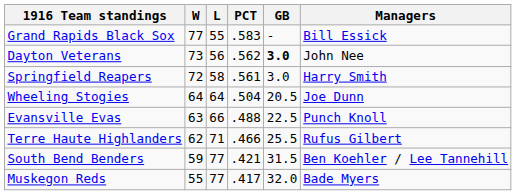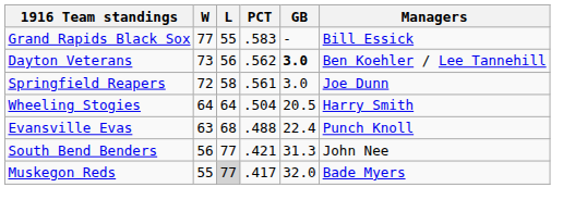 <table class="wikitable">
 <tr>
 <th>1916 Team standings</th>
 <th>W</th>
 <th>L</th>
 <th>PCT</th>
 <th>GB</th>
 <th>Managers</th>
 </tr>
 <tr>
 <td><a href='#'>Grand Rapids Black Sox</a></td>
 <td>77</td>
 <td>55</td>
 <td>.583</td>
 <td>-</td>
 <td><a href='#'>Bill Essick</a></td>
 </tr>
 <tr>
 <td><a href='#'>Dayton Veterans</a></td>
 <td>73</td>
 <td>56</td>
 <td>.562</td>
 <td><strong>3.0</strong></td>
-<td>John Nee</td>
+<td><a href='#'>Ben Koehler</a> / <a href='#'>Lee Tannehill</a></td>
 </tr>
 <tr>
 <td><a href='#'>Springfield Reapers</a></td>
 <td>72</td>
 <td>58</td>
 <td>.561</td>
 <td>3.0</td>
-<td><a href='#'>Harry Smith</a></td>
+<td><a href='#'>Joe Dunn</a></td>
 </tr>
 <tr>
 <td><a href='#'>Wheeling Stogies</a></td>
 <td>64</td>
 <td>64</td>
 <td>.504</td>
 <td>20.5</td>
-<td><a href='#'>Joe Dunn</a></td>
+<td><a href='#'>Harry Smith</a></td>
 </tr>
 <tr>
 <td><a href='#'>Evansville Evas</a></td>
 <td>63</td>
-<td>66</td>
+<td>68</td>
 <td>.488</td>
-<td>22.5</td>
+<td>22.4</td>
 <td><a href='#'>Punch Knoll</a></td>
 </tr>
 <tr>
-<td><a href='#'>Terre Haute Highlanders</a></td>
-<td>62</td>
-<td>71</td>
-<td>.466</td>
-<td>25.5</td>
-<td><a href='#'>Rufus Gilbert</a></td>
-</tr>
-<tr>
 <td><a href='#'>South Bend Benders</a></td>
-<td>59</td>
+<td>56</td>
 <td>77</td>
 <td>.421</td>
-<td>31.5</td>
-<td><a href='#'>Ben Koehler</a> / <a href='#'>Lee Tannehill</a></td>
+<td>31.3</td>
+<td>John Nee</td>
 </tr>
 <tr>
 <td><a href='#'>Muskegon Reds</a></td>
 <td>55</td>
-<td>77</td>
+<td style="background: lightgrey;">77</td>
 <td>.417</td>
 <td>32.0</td>
 <td><a href='#'>Bade Myers</a></td>
 </tr>
 </table>
